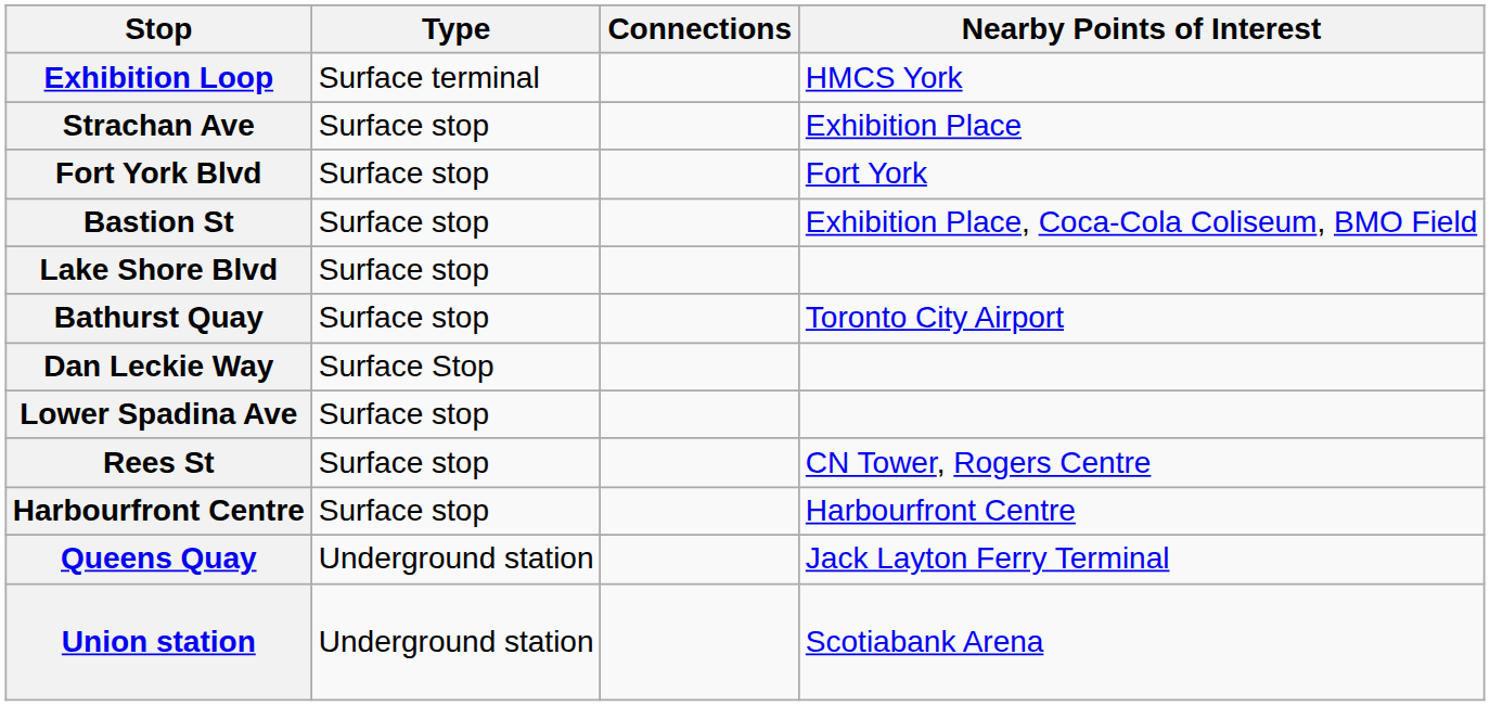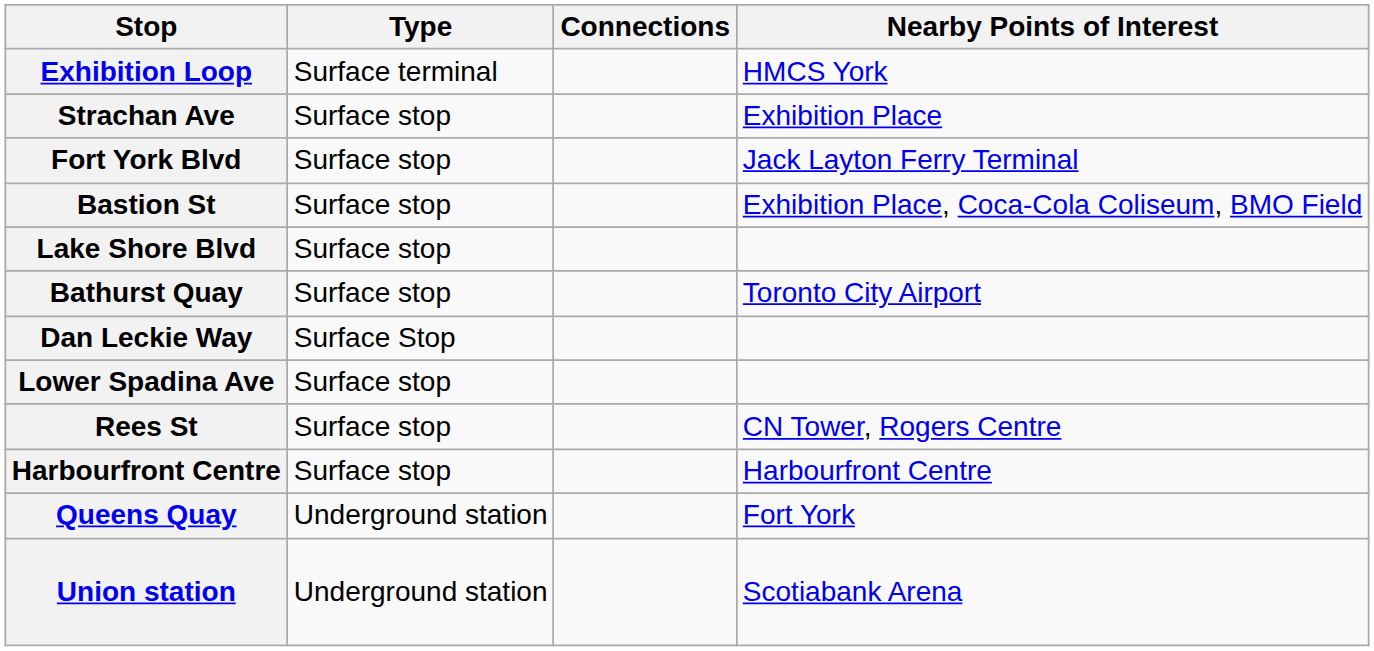 <table class="wikitable" align="center" style="margin: 1em auto 1em auto;">
 <tr>
 <th>Stop</th>
 <th>Type</th>
 <th>Connections</th>
 <th>Nearby Points of Interest</th>
 </tr>
 <tr>
 <th><a href='#'>Exhibition Loop</a></th>
 <td>Surface terminal</td>
 <td> <br> </td>
 <td><a href='#'>HMCS York</a></td>
 </tr>
 <tr>
 <th>Strachan Ave</th>
 <td>Surface stop</td>
 <td></td>
 <td><a href='#'>Exhibition Place</a></td>
 </tr>
 <tr>
 <th>Fort York Blvd</th>
 <td>Surface stop</td>
 <td></td>
-<td><a href='#'>Fort York</a></td>
+<td><a href='#'>Jack Layton Ferry Terminal</a></td>
 </tr>
 <tr>
 <th>Bastion St</th>
 <td>Surface stop</td>
 <td></td>
 <td><a href='#'>Exhibition Place</a>, <a href='#'>Coca-Cola Coliseum</a>, <a href='#'>BMO Field</a></td>
 </tr>
 <tr>
 <th>Lake Shore Blvd</th>
 <td>Surface stop</td>
 <td></td>
 <td></td>
 </tr>
 <tr>
 <th>Bathurst Quay</th>
 <td>Surface stop</td>
 <td></td>
 <td><a href='#'>Toronto City Airport</a></td>
 </tr>
 <tr>
 <th>Dan Leckie Way</th>
 <td>Surface Stop</td>
 <td></td>
 <td></td>
 </tr>
 <tr>
 <th>Lower Spadina Ave</th>
 <td>Surface stop</td>
 <td></td>
 <td></td>
 </tr>
 <tr>
 <th>Rees St</th>
 <td>Surface stop</td>
 <td></td>
 <td><a href='#'>CN Tower</a>, <a href='#'>Rogers Centre</a></td>
 </tr>
 <tr>
 <th>Harbourfront Centre</th>
 <td>Surface stop</td>
 <td></td>
 <td><a href='#'>Harbourfront Centre</a></td>
 </tr>
 <tr>
 <th><a href='#'>Queens Quay</a></th>
 <td>Underground station</td>
 <td></td>
-<td><a href='#'>Jack Layton Ferry Terminal</a></td>
+<td><a href='#'>Fort York</a></td>
 </tr>
 <tr>
 <th><a href='#'>Union station</a></th>
 <td>Underground station</td>
 <td>       <br>    <br> <br></td>
 <td><a href='#'>Scotiabank Arena</a></td>
 </tr>
 </table>
